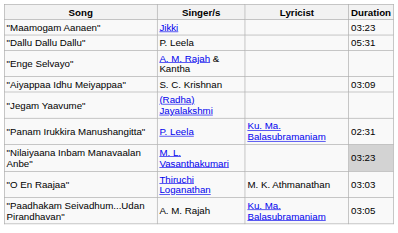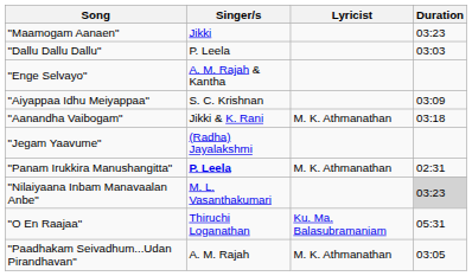 <table class="wikitable" style="font-size:95%;">
 <tr>
 <th>Song</th>
 <th>Singer/s</th>
 <th>Lyricist</th>
 <th>Duration</th>
 </tr>
 <tr>
 <td>"Maamogam Aanaen"</td>
 <td><a href='#'>Jikki</a></td>
 <td></td>
 <td>03:23</td>
 </tr>
 <tr>
 <td>"Dallu Dallu Dallu"</td>
 <td>P. Leela</td>
 <td></td>
-<td>05:31</td>
+<td>03:03</td>
 </tr>
 <tr>
 <td>"Enge Selvayo"</td>
 <td><a href='#'>A. M. Rajah</a> & Kantha</td>
 <td></td>
 <td></td>
 </tr>
 <tr>
 <td>"Aiyappaa Idhu Meiyappaa"</td>
 <td>S. C. Krishnan</td>
 <td></td>
 <td>03:09</td>
 </tr>
 <tr>
+<td>"Aanandha Vaibogam"</td>
+<td>Jikki & <a href='#'>K. Rani</a></td>
+<td>M. K. Athmanathan</td>
+<td>03:18</td>
+</tr>
+<tr>
 <td>"Jegam Yaavume"</td>
 <td><a href='#'>(Radha) Jayalakshmi</a></td>
 <td></td>
 <td></td>
 </tr>
 <tr>
 <td>"Panam Irukkira Manushangitta"</td>
-<td><a href='#'>P. Leela</a></td>
-<td><a href='#'>Ku. Ma. Balasubramaniam</a></td>
+<td><strong><a href='#'>P. Leela</a></strong></td>
+<td>M. K. Athmanathan</td>
 <td>02:31</td>
 </tr>
 <tr>
 <td>"Nilaiyaana Inbam Manavaalan Anbe"</td>
 <td><a href='#'>M. L. Vasanthakumari</a></td>
 <td></td>
 <td style="background: lightgrey;">03:23</td>
 </tr>
 <tr>
 <td>"O En Raajaa"</td>
 <td><a href='#'>Thiruchi Loganathan</a></td>
-<td>M. K. Athmanathan</td>
-<td>03:03</td>
+<td><a href='#'>Ku. Ma. Balasubramaniam</a></td>
+<td>05:31</td>
 </tr>
 <tr>
 <td>"Paadhakam Seivadhum...Udan Pirandhavan"</td>
 <td>A. M. Rajah</td>
-<td><a href='#'>Ku. Ma. Balasubramaniam</a></td>
+<td>M. K. Athmanathan</td>
 <td>03:05</td>
 </tr>
 </table>
